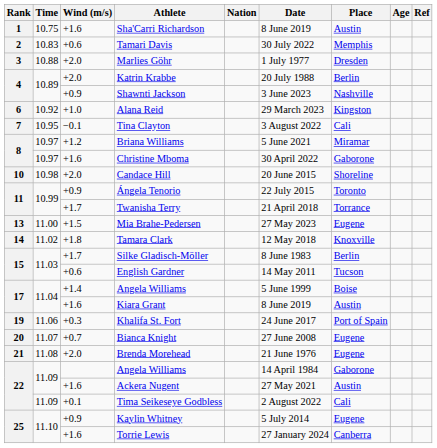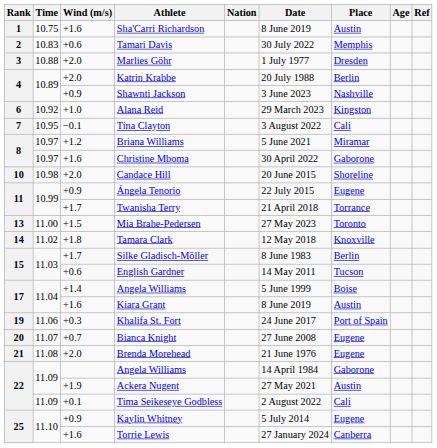 <table class="wikitable">
 <tr>
 <th>Rank</th>
 <th>Time</th>
 <th>Wind (m/s)</th>
 <th>Athlete</th>
 <th>Nation</th>
 <th>Date</th>
 <th>Place</th>
 <th>Age</th>
 <th>Ref</th>
 </tr>
 <tr>
 <th>1</th>
 <td>10.75</td>
 <td>+1.6</td>
 <td><a href='#'>Sha'Carri Richardson</a></td>
 <td></td>
 <td>8 June 2019</td>
 <td><a href='#'>Austin</a></td>
 <td></td>
 <td></td>
 </tr>
 <tr>
 <th>2</th>
 <td>10.83</td>
 <td>+0.6</td>
 <td><a href='#'>Tamari Davis</a></td>
 <td></td>
 <td>30 July 2022</td>
 <td><a href='#'>Memphis</a></td>
 <td></td>
 <td></td>
 </tr>
 <tr>
 <th>3</th>
 <td>10.88</td>
 <td>+2.0</td>
 <td><a href='#'>Marlies Göhr</a></td>
 <td></td>
 <td>1 July 1977</td>
 <td><a href='#'>Dresden</a></td>
 <td></td>
 <td></td>
 </tr>
 <tr>
 <th rowspan=2>4</th>
 <td rowspan=2>10.89</td>
 <td>+2.0</td>
 <td><a href='#'>Katrin Krabbe</a></td>
 <td></td>
 <td>20 July 1988</td>
 <td><a href='#'>Berlin</a></td>
 <td></td>
 <td></td>
 </tr>
 <tr>
 <td>+0.9</td>
 <td><a href='#'>Shawnti Jackson</a></td>
 <td></td>
 <td>3 June 2023</td>
 <td><a href='#'>Nashville</a></td>
 <td></td>
 <td></td>
 </tr>
 <tr>
 <th>6</th>
 <td>10.92</td>
 <td>+1.0</td>
 <td><a href='#'>Alana Reid</a></td>
 <td></td>
 <td>29 March 2023</td>
 <td><a href='#'>Kingston</a></td>
 <td></td>
 <td></td>
 </tr>
 <tr>
 <th>7</th>
 <td>10.95 </td>
 <td>−0.1</td>
 <td><a href='#'>Tina Clayton</a></td>
 <td></td>
 <td>3 August 2022</td>
 <td><a href='#'>Cali</a></td>
 <td></td>
 <td></td>
 </tr>
 <tr>
 <th rowspan=2>8</th>
 <td>10.97</td>
 <td>+1.2</td>
 <td><a href='#'>Briana Williams</a></td>
 <td></td>
 <td>5 June 2021</td>
 <td><a href='#'>Miramar</a></td>
 <td></td>
 <td></td>
 </tr>
 <tr>
 <td>10.97 </td>
 <td>+1.6</td>
 <td><a href='#'>Christine Mboma</a></td>
 <td></td>
 <td>30 April 2022</td>
 <td><a href='#'>Gaborone</a></td>
 <td></td>
 <td></td>
 </tr>
 <tr>
 <th>10</th>
 <td>10.98</td>
 <td>+2.0</td>
 <td><a href='#'>Candace Hill</a></td>
 <td></td>
 <td>20 June 2015</td>
 <td><a href='#'>Shoreline</a></td>
 <td></td>
 <td></td>
 </tr>
 <tr>
 <th rowspan=2>11</th>
 <td rowspan=2>10.99</td>
 <td>+0.9</td>
 <td><a href='#'>Ángela Tenorio</a></td>
 <td></td>
 <td>22 July 2015</td>
-<td><a href='#'>Toronto</a></td>
+<td><a href='#'>Eugene</a></td>
 <td></td>
 <td></td>
 </tr>
 <tr>
 <td>+1.7</td>
 <td><a href='#'>Twanisha Terry</a></td>
 <td></td>
 <td>21 April 2018</td>
 <td><a href='#'>Torrance</a></td>
 <td></td>
 <td></td>
 </tr>
 <tr>
 <th>13</th>
 <td>11.00</td>
 <td>+1.5</td>
 <td><a href='#'>Mia Brahe-Pedersen</a></td>
 <td></td>
 <td>27 May 2023</td>
-<td><a href='#'>Eugene</a></td>
+<td><a href='#'>Toronto</a></td>
 <td></td>
 <td></td>
 </tr>
 <tr>
 <th>14</th>
 <td>11.02</td>
 <td>+1.8</td>
 <td><a href='#'>Tamara Clark</a></td>
 <td></td>
 <td>12 May 2018</td>
 <td><a href='#'>Knoxville</a></td>
 <td></td>
 <td></td>
 </tr>
 <tr>
 <th rowspan=2>15</th>
 <td rowspan=2>11.03</td>
 <td>+1.7</td>
 <td><a href='#'>Silke Gladisch-Möller</a></td>
 <td></td>
 <td>8 June 1983</td>
 <td><a href='#'>Berlin</a></td>
 <td></td>
 <td></td>
 </tr>
 <tr>
 <td>+0.6</td>
 <td><a href='#'>English Gardner</a></td>
 <td></td>
 <td>14 May 2011</td>
 <td><a href='#'>Tucson</a></td>
 <td></td>
 <td></td>
 </tr>
 <tr>
 <th rowspan=2>17</th>
 <td rowspan=2>11.04</td>
 <td>+1.4</td>
 <td><a href='#'>Angela Williams</a></td>
 <td></td>
 <td>5 June 1999</td>
 <td><a href='#'>Boise</a></td>
 <td></td>
 <td></td>
 </tr>
 <tr>
 <td>+1.6</td>
 <td><a href='#'>Kiara Grant</a></td>
 <td></td>
 <td>8 June 2019</td>
 <td><a href='#'>Austin</a></td>
 <td></td>
 <td></td>
 </tr>
 <tr>
 <th>19</th>
 <td>11.06</td>
 <td>+0.3</td>
 <td><a href='#'>Khalifa St. Fort</a></td>
 <td></td>
 <td>24 June 2017</td>
 <td><a href='#'>Port of Spain</a></td>
 <td></td>
 <td></td>
 </tr>
 <tr>
 <th>20</th>
 <td>11.07</td>
 <td>+0.7</td>
 <td><a href='#'>Bianca Knight</a></td>
 <td></td>
 <td>27 June 2008</td>
 <td><a href='#'>Eugene</a></td>
 <td></td>
 <td></td>
 </tr>
 <tr>
 <th>21</th>
 <td>11.08</td>
 <td>+2.0</td>
 <td><a href='#'>Brenda Morehead</a></td>
 <td></td>
 <td>21 June 1976</td>
 <td><a href='#'>Eugene</a></td>
 <td></td>
 <td></td>
 </tr>
 <tr>
 <th rowspan=3>22</th>
 <td rowspan=2>11.09</td>
 <td></td>
 <td><a href='#'>Angela Williams</a></td>
 <td></td>
 <td>14 April 1984</td>
 <td><a href='#'>Gaborone</a></td>
 <td></td>
 <td></td>
 </tr>
 <tr>
-<td>+1.6</td>
+<td>+1.9</td>
 <td><a href='#'>Ackera Nugent</a></td>
 <td></td>
 <td>27 May 2021</td>
 <td><a href='#'>Austin</a></td>
 <td></td>
 <td></td>
 </tr>
 <tr>
 <td>11.09 </td>
 <td>+0.1</td>
 <td><a href='#'>Tima Seikeseye Godbless</a></td>
 <td></td>
 <td>2 August 2022</td>
 <td><a href='#'>Cali</a></td>
 <td></td>
 <td></td>
 </tr>
 <tr>
 <th rowspan=2>25</th>
 <td rowspan=2>11.10</td>
 <td>+0.9</td>
 <td><a href='#'>Kaylin Whitney</a></td>
 <td></td>
 <td>5 July 2014</td>
 <td><a href='#'>Eugene</a></td>
 <td></td>
 <td></td>
 </tr>
 <tr>
 <td>+1.6</td>
 <td><a href='#'>Torrie Lewis</a></td>
 <td></td>
 <td>27 January 2024</td>
 <td><a href='#'>Canberra</a></td>
 <td></td>
 <td></td>
 </tr>
 </table>
